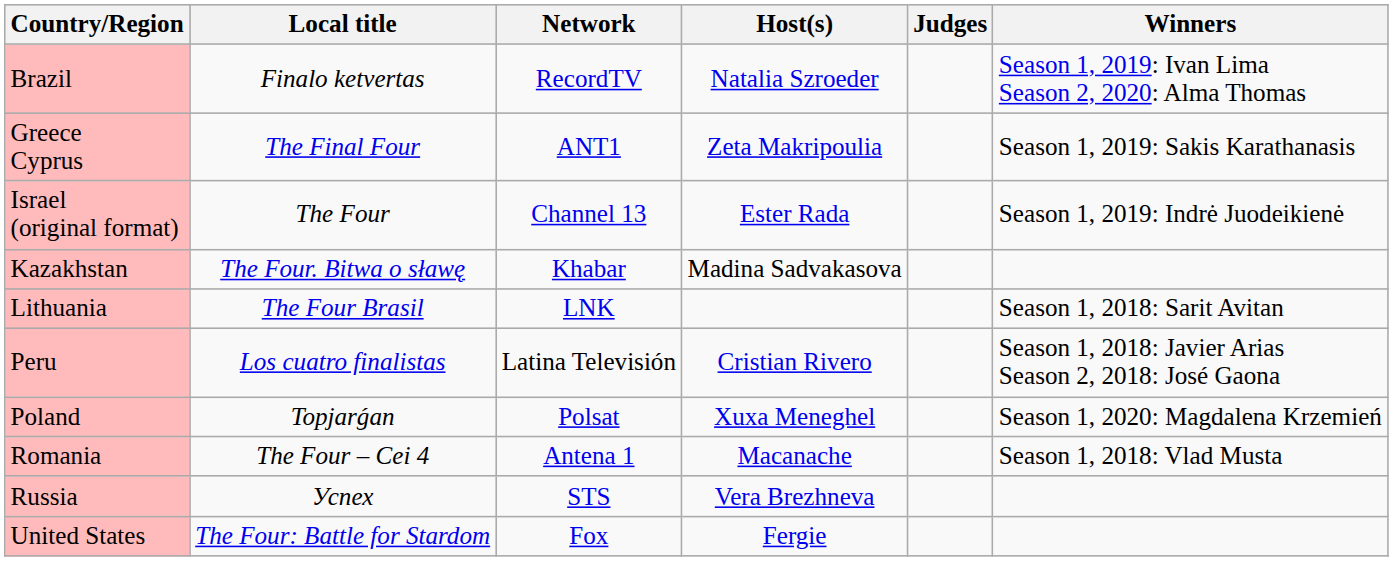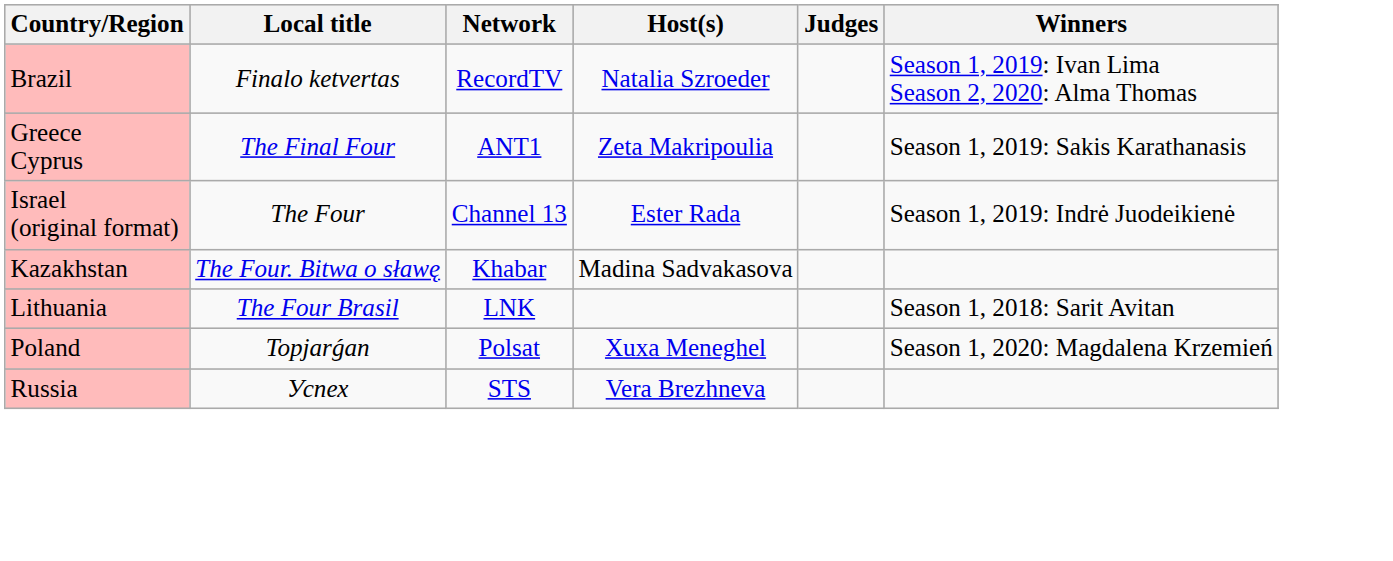 <table class="wikitable" style="text-align:center; line-height:18px;">
 <tr>
 <th>Country/Region</th>
 <th>Local title</th>
 <th>Network</th>
 <th>Host(s)</th>
 <th>Judges</th>
 <th>Winners</th>
 </tr>
 <tr>
 <td style="background:#ffbbbb; text-align:left;">Brazil</td>
 <td><em>Finalo ketvertas</em></td>
 <td><a href='#'>RecordTV</a></td>
 <td><a href='#'>Natalia Szroeder</a></td>
 <td></td>
 <td style="text-align:left;"><a href='#'>Season 1, 2019</a>: Ivan Lima<br><a href='#'>Season 2, 2020</a>: Alma Thomas</td>
 </tr>
 <tr>
 <td style="background:#ffbbbb; text-align:left;">Greece<br>Cyprus</td>
 <td><em><a href='#'>The Final Four</a></em></td>
 <td><a href='#'>ANT1</a></td>
 <td><a href='#'>Zeta Makripoulia</a></td>
 <td></td>
 <td style="text-align:left;">Season 1, 2019: Sakis Karathanasis</td>
 </tr>
 <tr>
 <td style="background:#ffbbbb; text-align:left;">Israel<br>(original format)</td>
 <td><em>The Four</em></td>
 <td><a href='#'>Channel 13</a></td>
 <td><a href='#'>Ester Rada</a></td>
 <td></td>
 <td style="text-align:left;">Season 1, 2019: Indrė Juodeikienė</td>
 </tr>
 <tr>
 <td style="background:#ffbbbb; text-align:left;">Kazakhstan</td>
 <td><em><a href='#'>The Four. Bitwa o sławę</a></em></td>
 <td><a href='#'>Khabar</a></td>
 <td>Madina Sadvakasova</td>
 <td></td>
 <td></td>
 </tr>
 <tr>
 <td style="background:#ffbbbb; text-align:left;">Lithuania</td>
 <td><em><a href='#'>The Four Brasil</a></em></td>
 <td><a href='#'>LNK</a></td>
 <td></td>
 <td></td>
 <td style="text-align:left;">Season 1, 2018: Sarit Avitan</td>
 </tr>
 <tr>
-<td style="background:#ffbbbb; text-align:left;">Peru</td>
-<td><em><a href='#'>Los cuatro finalistas</a></em></td>
-<td>Latina Televisión</td>
-<td><a href='#'>Cristian Rivero</a></td>
-<td></td>
-<td style="text-align:left;">Season 1, 2018: Javier Arias<br>Season 2, 2018: José Gaona</td>
-</tr>
-<tr>
 <td style="background:#ffbbbb; text-align:left;">Poland</td>
 <td><em>Topjarǵan</em></td>
 <td><a href='#'>Polsat</a></td>
 <td><a href='#'>Xuxa Meneghel</a></td>
 <td></td>
 <td style="text-align:left;">Season 1, 2020: Magdalena Krzemień</td>
-</tr>
-<tr>
-<td style="background:#ffbbbb; text-align:left;">Romania</td>
-<td><em>The Four – Cei 4</em></td>
-<td><a href='#'>Antena 1</a></td>
-<td><a href='#'>Macanache</a></td>
-<td></td>
-<td style="text-align:left;">Season 1, 2018: Vlad Musta<br></td>
 </tr>
 <tr>
 <td style="background:#ffbbbb; text-align:left;">Russia</td>
 <td><em>Успех</em></td>
 <td><a href='#'>STS</a></td>
 <td><a href='#'>Vera Brezhneva</a></td>
 <td></td>
 <td></td>
 </tr>
-<tr>
-<td style="background:#ffbbbb; text-align:left;">United States</td>
-<td><em><a href='#'>The Four: Battle for Stardom</a></em></td>
-<td><a href='#'>Fox</a></td>
-<td><a href='#'>Fergie</a></td>
-<td></td>
-<td style="text-align:left;"></td>
-</tr>
 </table>
